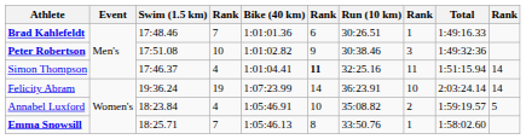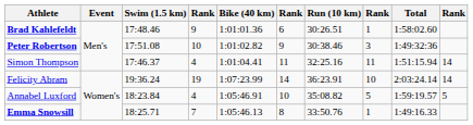 <table class="wikitable" border="1" style="font-size:90%">
 <tr>
 <th>Athlete</th>
 <th>Event</th>
 <th>Swim (1.5 km)</th>
 <th>Rank</th>
 <th>Bike (40 km)</th>
 <th>Rank</th>
 <th>Run (10 km)</th>
 <th>Rank</th>
 <th>Total</th>
 <th>Rank</th>
 </tr>
 <tr>
 <td><strong><a href='#'>Brad Kahlefeldt</a></strong></td>
 <td rowspan=3>Men's</td>
 <td>17:48.46</td>
-<td>7</td>
+<td>9</td>
 <td>1:01:01.36</td>
 <td>6</td>
 <td>30:26.51</td>
 <td>1</td>
-<td>1:49:16.33</td>
+<td>1:58:02.60</td>
 <td></td>
 </tr>
 <tr>
 <td><strong><a href='#'>Peter Robertson</a></strong></td>
 <td>17:51.08</td>
 <td>10</td>
 <td>1:01:02.82</td>
 <td>9</td>
 <td>30:38.46</td>
 <td>3</td>
 <td>1:49:32:36</td>
 <td></td>
 </tr>
 <tr>
 <td><a href='#'>Simon Thompson</a></td>
 <td>17:46.37</td>
 <td>4</td>
 <td>1:01:04.41</td>
-<td><strong>11</strong></td>
+<td>11</td>
 <td>32:25.16</td>
 <td>11</td>
 <td>1:51:15.94</td>
 <td>14</td>
 </tr>
 <tr>
 <td><a href='#'>Felicity Abram</a></td>
 <td rowspan=3>Women's</td>
 <td>19:36.24</td>
 <td>19</td>
 <td>1:07:23.99</td>
 <td>14</td>
 <td>36:23.91</td>
 <td>10</td>
 <td>2:03:24.14</td>
 <td>14</td>
 </tr>
 <tr>
 <td><a href='#'>Annabel Luxford</a></td>
 <td>18:23.84</td>
 <td>4</td>
 <td>1:05:46.91</td>
 <td>10</td>
 <td>35:08.82</td>
-<td>2</td>
+<td>5</td>
 <td>1:59:19.57</td>
 <td>5</td>
 </tr>
 <tr>
 <td><strong><a href='#'>Emma Snowsill</a></strong></td>
 <td>18:25.71</td>
 <td>7</td>
 <td>1:05:46.13</td>
 <td>8</td>
 <td>33:50.76</td>
 <td>1</td>
-<td>1:58:02.60</td>
+<td>1:49:16.33</td>
 <td></td>
 </tr>
 </table>
